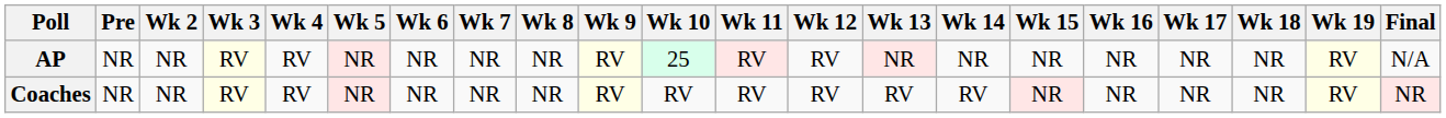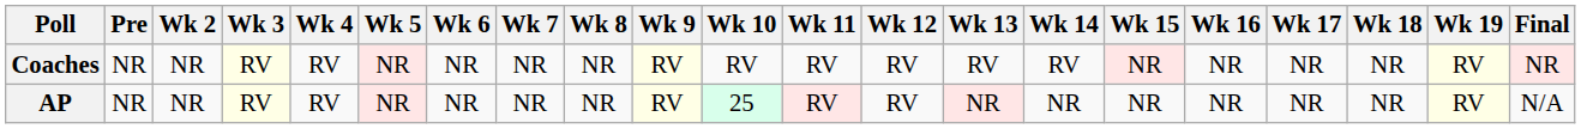 <table class="wikitable" style="white-space:nowrap;">
 <tr>
 <th>Poll</th>
 <th>Pre</th>
 <th>Wk 2</th>
 <th>Wk 3</th>
 <th>Wk 4</th>
 <th>Wk 5</th>
 <th>Wk 6</th>
 <th>Wk 7</th>
 <th>Wk 8</th>
 <th>Wk 9</th>
 <th>Wk 10</th>
 <th>Wk 11</th>
 <th>Wk 12</th>
 <th>Wk 13</th>
 <th>Wk 14</th>
 <th>Wk 15</th>
 <th>Wk 16</th>
 <th>Wk 17</th>
 <th>Wk 18</th>
 <th>Wk 19</th>
 <th>Final</th>
 </tr>
 <tr style="text-align:center;">
+<th>Coaches</th>
+<td style="background:#;">NR</td>
+<td style="background:#;">NR</td>
+<td style="background:#FFFFE6;">RV</td>
+<td style="background:#;">RV</td>
+<td style="background:#FFE6E6;">NR</td>
+<td style="background:#;">NR</td>
+<td style="background:#;">NR</td>
+<td style="background:#;">NR</td>
+<td style="background:#FFFFE6;">RV</td>
+<td style="background:#;">RV</td>
+<td style="background:#;">RV</td>
+<td style="background:#;">RV</td>
+<td style="background:#;">RV</td>
+<td style="background:#;">RV</td>
+<td style="background:#FFE6E6;">NR</td>
+<td style="background:#;">NR</td>
+<td style="background:#;">NR</td>
+<td style="background:#;">NR</td>
+<td style="background:#FFFFE6;">RV</td>
+<td style="background:#FFE6E6;">NR</td>
+</tr>
+<tr style="text-align:center;">
 <th>AP</th>
 <td style="background:#;">NR</td>
 <td style="background:#;">NR</td>
 <td style="background:#FFFFE6;">RV</td>
 <td style="background:#;">RV</td>
 <td style="background:#FFE6E6;">NR</td>
 <td style="background:#;">NR</td>
 <td style="background:#;">NR</td>
 <td style="background:#;">NR</td>
 <td style="background:#FFFFE6;">RV</td>
 <td style="background:#d8ffeb;">25</td>
 <td style="background:#FFE6E6;">RV</td>
 <td style="background:#;">RV</td>
 <td style="background:#FFE6E6;">NR</td>
 <td style="background:#;">NR</td>
 <td style="background:#;">NR</td>
 <td style="background:#;">NR</td>
 <td style="background:#;">NR</td>
 <td style="background:#;">NR</td>
 <td style="background:#FFFFE6;">RV</td>
 <td style="background:#;">N/A</td>
 </tr>
-<tr style="text-align:center;">
-<th>Coaches</th>
-<td style="background:#;">NR</td>
-<td style="background:#;">NR</td>
-<td style="background:#FFFFE6;">RV</td>
-<td style="background:#;">RV</td>
-<td style="background:#FFE6E6;">NR</td>
-<td style="background:#;">NR</td>
-<td style="background:#;">NR</td>
-<td style="background:#;">NR</td>
-<td style="background:#FFFFE6;">RV</td>
-<td style="background:#;">RV</td>
-<td style="background:#;">RV</td>
-<td style="background:#;">RV</td>
-<td style="background:#;">RV</td>
-<td style="background:#;">RV</td>
-<td style="background:#FFE6E6;">NR</td>
-<td style="background:#;">NR</td>
-<td style="background:#;">NR</td>
-<td style="background:#;">NR</td>
-<td style="background:#FFFFE6;">RV</td>
-<td style="background:#FFE6E6;">NR</td>
-</tr>
 </table>
